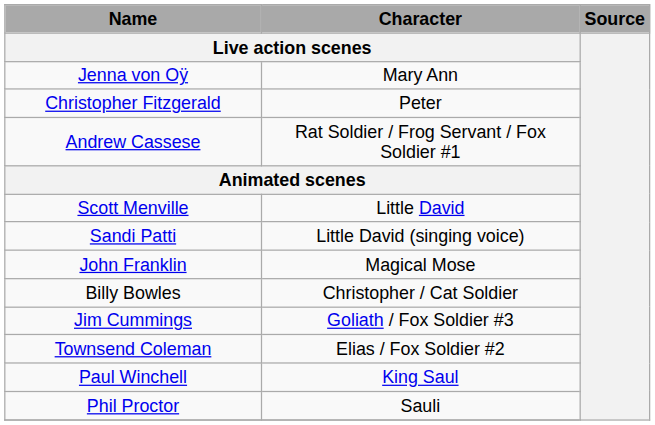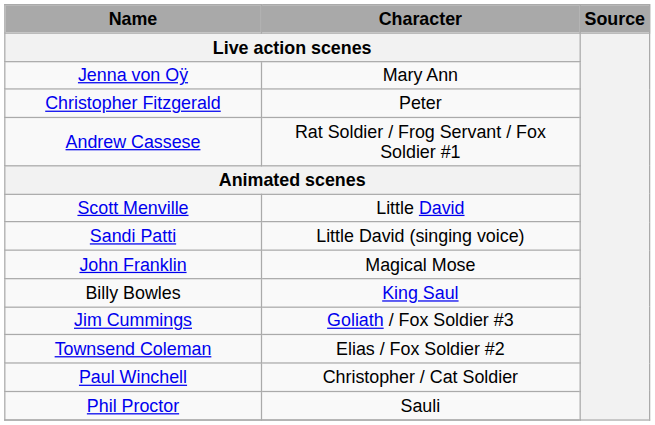 <table class="wikitable" style="font-size:90%; text-align:center; margin: 5px;">
 <tr>
 <th style="background:darkGrey; width:200px;">Name</th>
 <th style="background:darkGrey; width:250px;">Character</th>
 <th style="background:darkGrey; width:50px;">Source</th>
 </tr>
 <tr>
 <th colspan="2">Live action scenes</th>
 <th rowspan="14"></th>
 </tr>
 <tr>
 <td><a href='#'>Jenna von Oÿ</a></td>
 <td>Mary Ann</td>
 </tr>
 <tr>
 <td><a href='#'>Christopher Fitzgerald</a></td>
 <td>Peter</td>
 </tr>
 <tr>
 <td><a href='#'>Andrew Cassese</a></td>
 <td>Rat Soldier / Frog Servant / Fox Soldier #1</td>
 </tr>
 <tr>
 <th colspan="2">Animated scenes</th>
 </tr>
 <tr>
 <td><a href='#'>Scott Menville</a></td>
 <td>Little <a href='#'>David</a></td>
 </tr>
 <tr>
 <td><a href='#'>Sandi Patti</a></td>
 <td>Little David (singing voice)</td>
 </tr>
 <tr>
 <td><a href='#'>John Franklin</a></td>
 <td>Magical Mose</td>
 </tr>
 <tr>
 <td>Billy Bowles</td>
-<td>Christopher / Cat Soldier</td>
+<td><a href='#'>King Saul</a></td>
 </tr>
 <tr>
 <td><a href='#'>Jim Cummings</a></td>
 <td><a href='#'>Goliath</a> / Fox Soldier #3</td>
 </tr>
 <tr>
 <td><a href='#'>Townsend Coleman</a></td>
 <td>Elias / Fox Soldier #2</td>
 </tr>
 <tr>
 <td><a href='#'>Paul Winchell</a></td>
-<td><a href='#'>King Saul</a></td>
+<td>Christopher / Cat Soldier</td>
 </tr>
 <tr>
 <td><a href='#'>Phil Proctor</a></td>
 <td>Sauli</td>
 </tr>
 <tr>
 </tr>
 </table>
